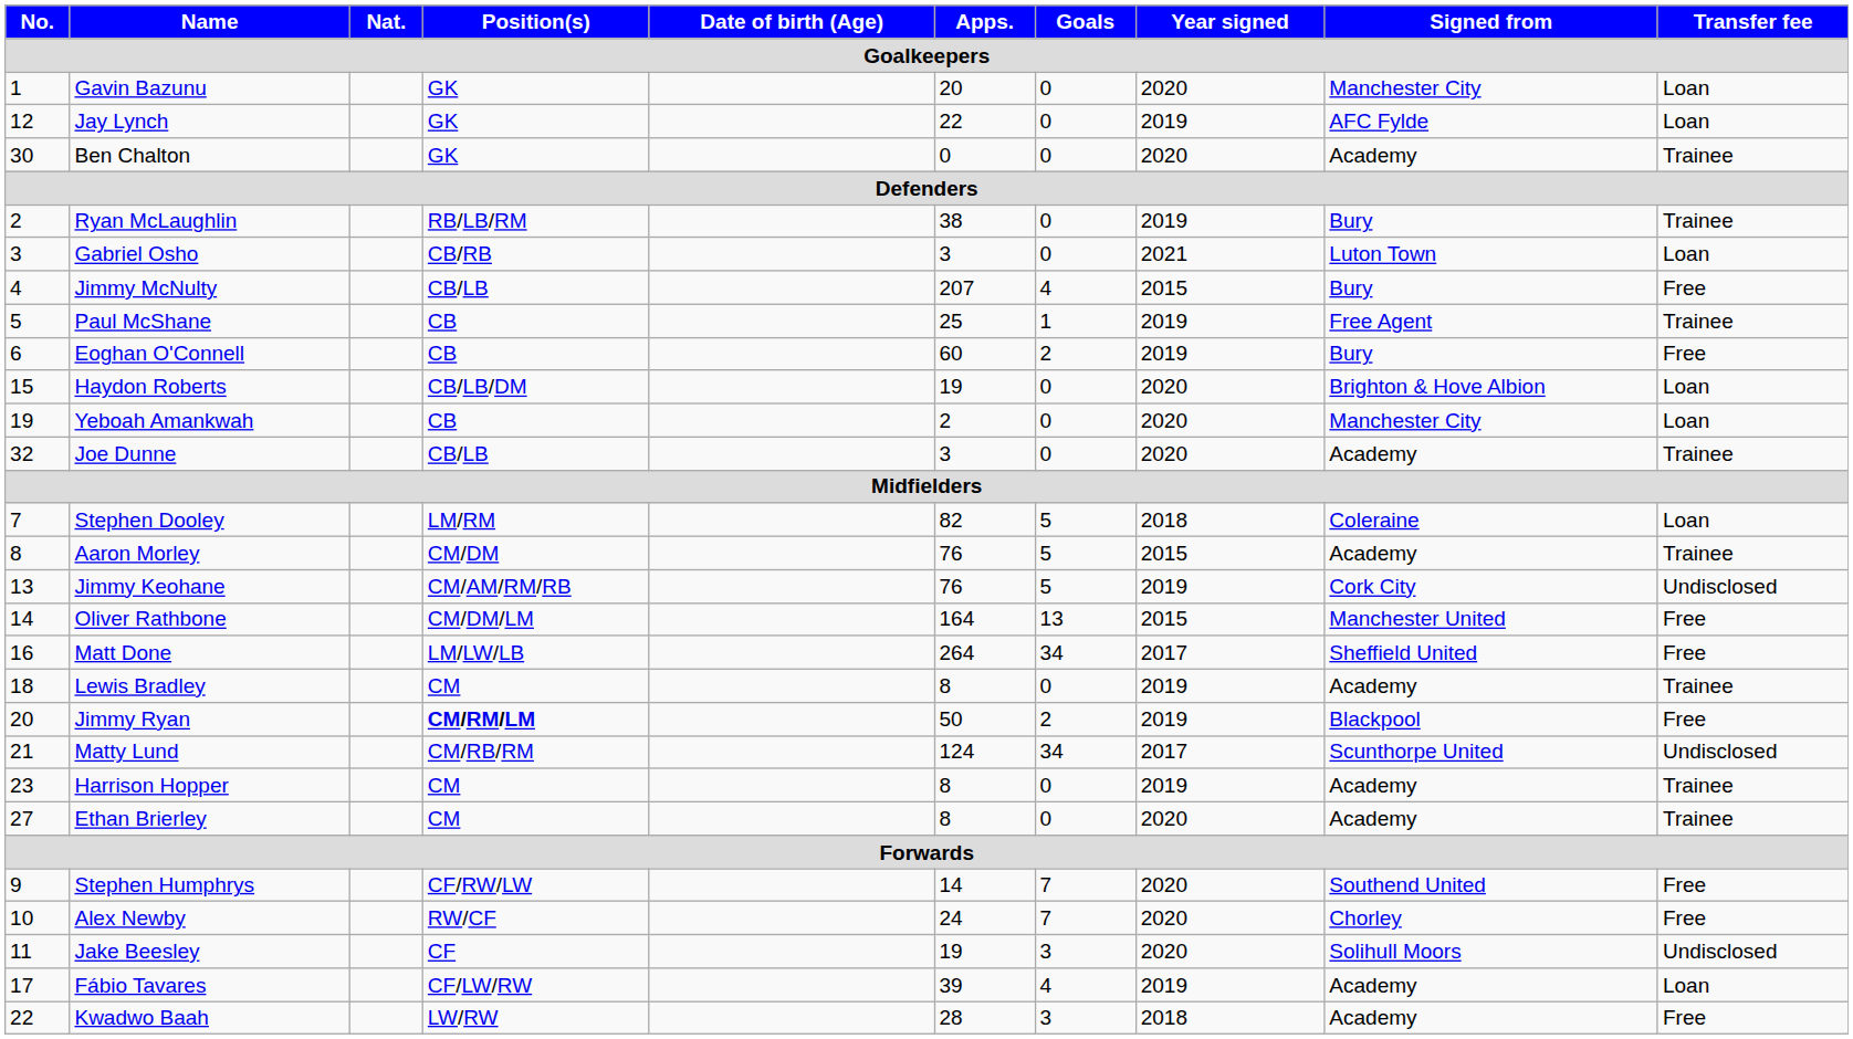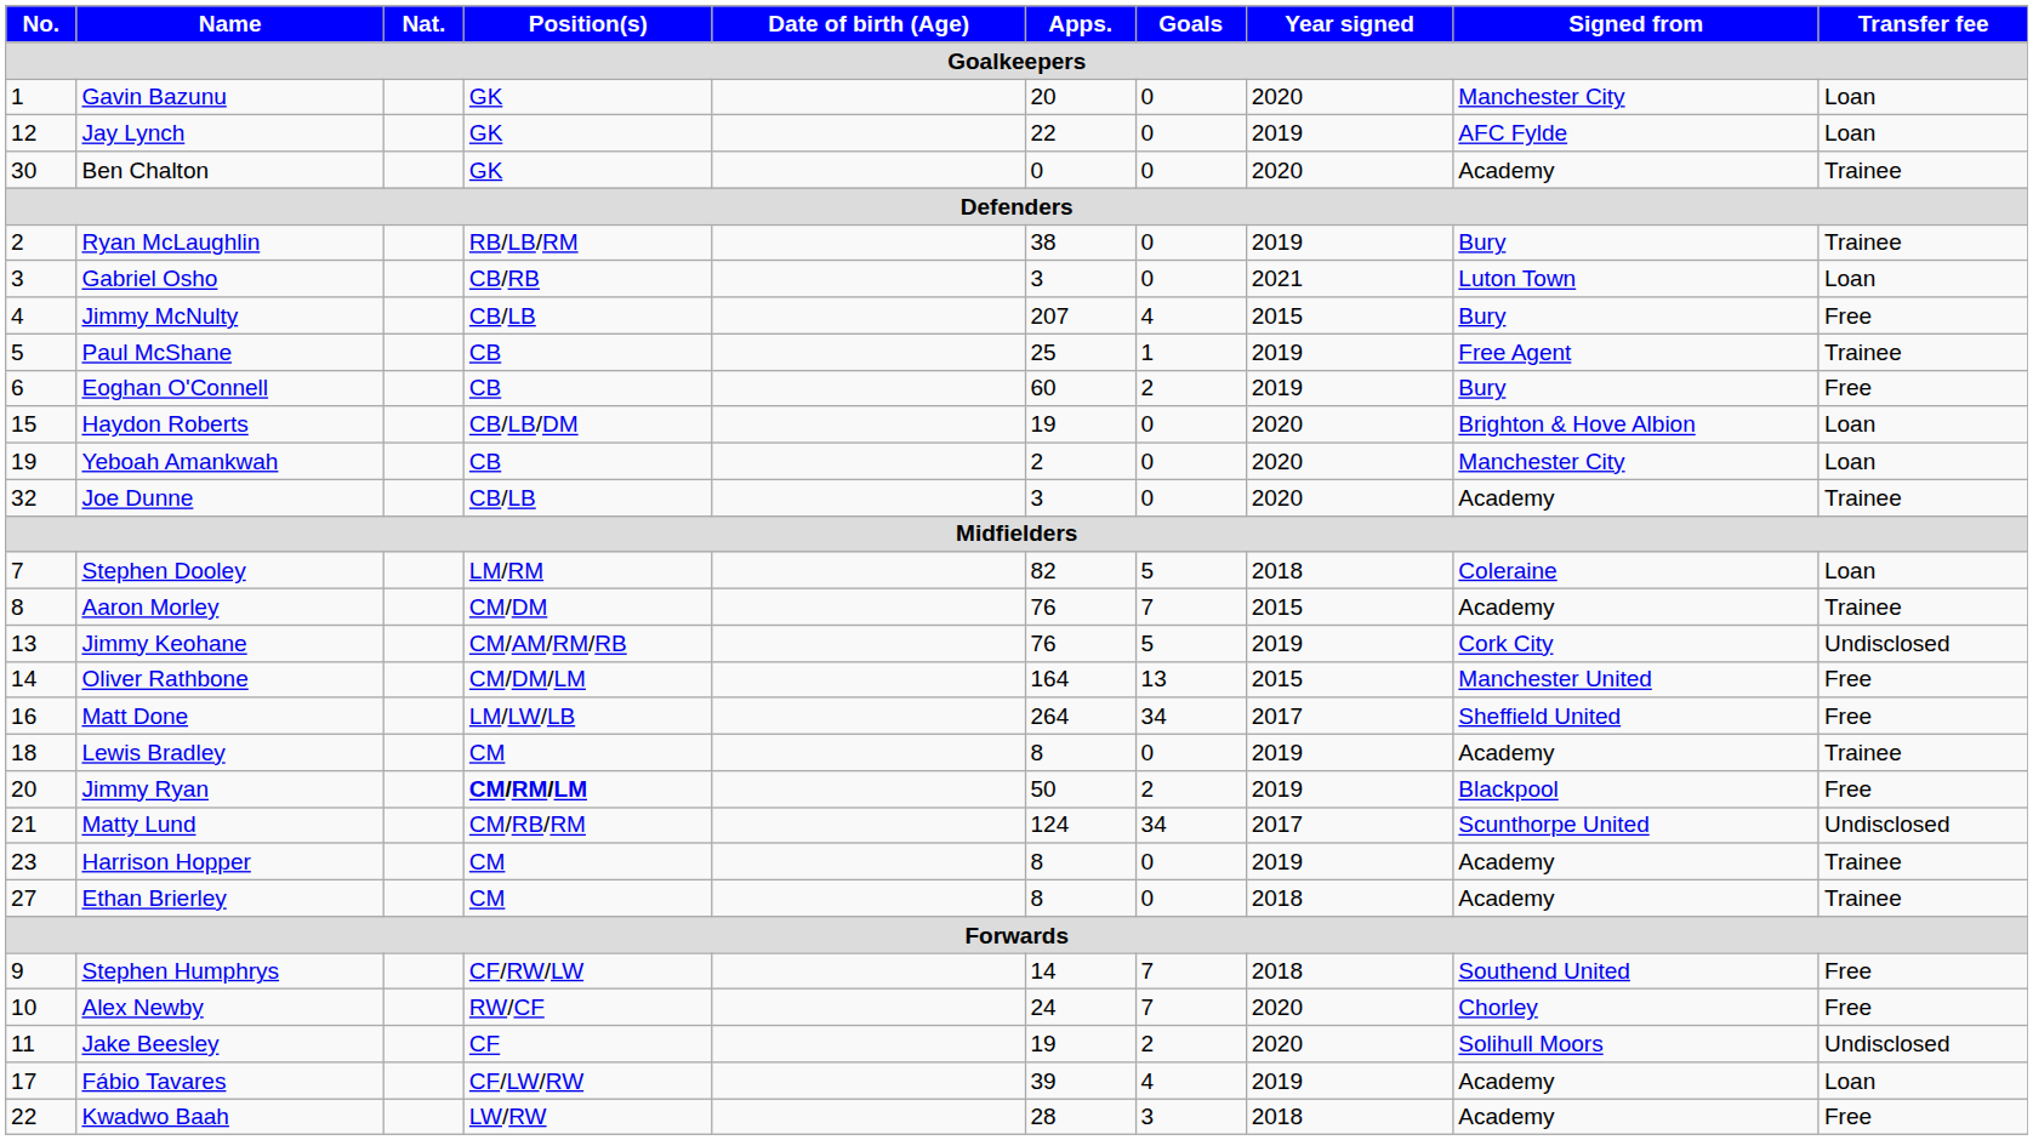 <table class="wikitable" style="font-size:90%;width:100%">
 <tr>
 <th style="background:blue;color:white">No.</th>
 <th style="background:blue;color:white">Name</th>
 <th style="background:blue;color:white">Nat.</th>
 <th style="background:blue;color:white">Position(s)</th>
 <th style="background:blue;color:white">Date of birth (Age)</th>
 <th style="background:blue;color:white">Apps.</th>
 <th style="background:blue;color:white">Goals</th>
 <th style="background:blue;color:white">Year signed</th>
 <th style="background:blue;color:white">Signed from</th>
 <th style="background:blue;color:white">Transfer fee</th>
 </tr>
 <tr>
 <th colspan=11 style="background:#dcdcdc">Goalkeepers</th>
 </tr>
 <tr>
 <td>1</td>
 <td><a href='#'>Gavin Bazunu</a></td>
 <td></td>
 <td><a href='#'>GK</a></td>
 <td></td>
 <td>20</td>
 <td>0</td>
 <td>2020</td>
 <td> <a href='#'>Manchester City</a></td>
 <td>Loan</td>
 </tr>
 <tr>
 <td>12</td>
 <td><a href='#'>Jay Lynch</a></td>
 <td></td>
 <td><a href='#'>GK</a></td>
 <td></td>
 <td>22</td>
 <td>0</td>
 <td>2019</td>
 <td> <a href='#'>AFC Fylde</a></td>
 <td>Loan</td>
 </tr>
 <tr>
 <td>30</td>
 <td>Ben Chalton</td>
 <td></td>
 <td><a href='#'>GK</a></td>
 <td></td>
 <td>0</td>
 <td>0</td>
 <td>2020</td>
 <td>Academy</td>
 <td>Trainee</td>
 </tr>
 <tr>
 <th colspan=11 style="background:#dcdcdc">Defenders</th>
 </tr>
 <tr>
 <td>2</td>
 <td><a href='#'>Ryan McLaughlin</a></td>
 <td></td>
 <td><a href='#'>RB</a>/<a href='#'>LB</a>/<a href='#'>RM</a></td>
 <td></td>
 <td>38</td>
 <td>0</td>
 <td>2019</td>
 <td> <a href='#'>Bury</a></td>
 <td>Trainee</td>
 </tr>
 <tr>
 <td>3</td>
 <td><a href='#'>Gabriel Osho</a></td>
 <td></td>
 <td><a href='#'>CB</a>/<a href='#'>RB</a></td>
 <td></td>
 <td>3</td>
 <td>0</td>
 <td>2021</td>
 <td> <a href='#'>Luton Town</a></td>
 <td>Loan</td>
 </tr>
 <tr>
 <td>4</td>
 <td><a href='#'>Jimmy McNulty</a></td>
 <td></td>
 <td><a href='#'>CB</a>/<a href='#'>LB</a></td>
 <td></td>
 <td>207</td>
 <td>4</td>
 <td>2015</td>
 <td> <a href='#'>Bury</a></td>
 <td>Free</td>
 </tr>
 <tr>
 <td>5</td>
 <td><a href='#'>Paul McShane</a></td>
 <td></td>
 <td><a href='#'>CB</a></td>
 <td></td>
 <td>25</td>
 <td>1</td>
 <td>2019</td>
 <td><a href='#'>Free Agent</a></td>
 <td>Trainee</td>
 </tr>
 <tr>
 <td>6</td>
 <td><a href='#'>Eoghan O'Connell</a></td>
 <td></td>
 <td><a href='#'>CB</a></td>
 <td></td>
 <td>60</td>
 <td>2</td>
 <td>2019</td>
 <td> <a href='#'>Bury</a></td>
 <td>Free</td>
 </tr>
 <tr>
 <td>15</td>
 <td><a href='#'>Haydon Roberts</a></td>
 <td></td>
 <td><a href='#'>CB</a>/<a href='#'>LB</a>/<a href='#'>DM</a></td>
 <td></td>
 <td>19</td>
 <td>0</td>
 <td>2020</td>
 <td> <a href='#'>Brighton & Hove Albion</a></td>
 <td>Loan</td>
 </tr>
 <tr>
 <td>19</td>
 <td><a href='#'>Yeboah Amankwah</a></td>
 <td></td>
 <td><a href='#'>CB</a></td>
 <td></td>
 <td>2</td>
 <td>0</td>
 <td>2020</td>
 <td> <a href='#'>Manchester City</a></td>
 <td>Loan</td>
 </tr>
 <tr>
 <td>32</td>
 <td><a href='#'>Joe Dunne</a></td>
 <td></td>
 <td><a href='#'>CB</a>/<a href='#'>LB</a></td>
 <td></td>
 <td>3</td>
 <td>0</td>
 <td>2020</td>
 <td>Academy</td>
 <td>Trainee</td>
 </tr>
 <tr>
 <th colspan=11 style="background:#dcdcdc">Midfielders</th>
 </tr>
 <tr>
 <td>7</td>
 <td><a href='#'>Stephen Dooley</a></td>
 <td></td>
 <td><a href='#'>LM</a>/<a href='#'>RM</a></td>
 <td></td>
 <td>82</td>
 <td>5</td>
 <td>2018</td>
 <td> <a href='#'>Coleraine</a></td>
 <td>Loan</td>
 </tr>
 <tr>
 <td>8</td>
 <td><a href='#'>Aaron Morley</a></td>
 <td></td>
 <td><a href='#'>CM</a>/<a href='#'>DM</a></td>
 <td></td>
 <td>76</td>
-<td>5</td>
+<td>7</td>
 <td>2015</td>
 <td>Academy</td>
 <td>Trainee</td>
 </tr>
 <tr>
 <td>13</td>
 <td><a href='#'>Jimmy Keohane</a></td>
 <td></td>
 <td><a href='#'>CM</a>/<a href='#'>AM</a>/<a href='#'>RM</a>/<a href='#'>RB</a></td>
 <td></td>
 <td>76</td>
 <td>5</td>
 <td>2019</td>
 <td> <a href='#'>Cork City</a></td>
 <td>Undisclosed</td>
 </tr>
 <tr>
 <td>14</td>
 <td><a href='#'>Oliver Rathbone</a></td>
 <td></td>
 <td><a href='#'>CM</a>/<a href='#'>DM</a>/<a href='#'>LM</a></td>
 <td></td>
 <td>164</td>
 <td>13</td>
 <td>2015</td>
 <td> <a href='#'>Manchester United</a></td>
 <td>Free</td>
 </tr>
 <tr>
 <td>16</td>
 <td><a href='#'>Matt Done</a></td>
 <td></td>
 <td><a href='#'>LM</a>/<a href='#'>LW</a>/<a href='#'>LB</a></td>
 <td></td>
 <td>264</td>
 <td>34</td>
 <td>2017</td>
 <td> <a href='#'>Sheffield United</a></td>
 <td>Free</td>
 </tr>
 <tr>
 <td>18</td>
 <td><a href='#'>Lewis Bradley</a></td>
 <td></td>
 <td><a href='#'>CM</a></td>
 <td></td>
 <td>8</td>
 <td>0</td>
 <td>2019</td>
 <td>Academy</td>
 <td>Trainee</td>
 </tr>
 <tr>
 <td>20</td>
 <td><a href='#'>Jimmy Ryan</a></td>
 <td></td>
 <td><strong><a href='#'>CM</a>/<a href='#'>RM</a>/<a href='#'>LM</a></strong></td>
 <td></td>
 <td>50</td>
 <td>2</td>
 <td>2019</td>
 <td> <a href='#'>Blackpool</a></td>
 <td>Free</td>
 </tr>
 <tr>
 <td>21</td>
 <td><a href='#'>Matty Lund</a></td>
 <td></td>
 <td><a href='#'>CM</a>/<a href='#'>RB</a>/<a href='#'>RM</a></td>
 <td></td>
 <td>124</td>
 <td>34</td>
 <td>2017</td>
 <td> <a href='#'>Scunthorpe United</a></td>
 <td>Undisclosed</td>
 </tr>
 <tr>
 <td>23</td>
 <td><a href='#'>Harrison Hopper</a></td>
 <td></td>
 <td><a href='#'>CM</a></td>
 <td></td>
 <td>8</td>
 <td>0</td>
 <td>2019</td>
 <td>Academy</td>
 <td>Trainee</td>
 </tr>
 <tr>
 <td>27</td>
 <td><a href='#'>Ethan Brierley</a></td>
 <td></td>
 <td><a href='#'>CM</a></td>
 <td></td>
 <td>8</td>
 <td>0</td>
-<td>2020</td>
+<td>2018</td>
 <td>Academy</td>
 <td>Trainee</td>
 </tr>
 <tr>
 <th colspan=11 style="background:#dcdcdc">Forwards</th>
 </tr>
 <tr>
 <td>9</td>
 <td><a href='#'>Stephen Humphrys</a></td>
 <td></td>
 <td><a href='#'>CF</a>/<a href='#'>RW</a>/<a href='#'>LW</a></td>
 <td></td>
 <td>14</td>
 <td>7</td>
-<td>2020</td>
+<td>2018</td>
 <td> <a href='#'>Southend United</a></td>
 <td>Free</td>
 </tr>
 <tr>
 <td>10</td>
 <td><a href='#'>Alex Newby</a></td>
 <td></td>
 <td><a href='#'>RW</a>/<a href='#'>CF</a></td>
 <td></td>
 <td>24</td>
 <td>7</td>
 <td>2020</td>
 <td> <a href='#'>Chorley</a></td>
 <td>Free</td>
 </tr>
 <tr>
 <td>11</td>
 <td><a href='#'>Jake Beesley</a></td>
 <td></td>
 <td><a href='#'>CF</a></td>
 <td></td>
 <td>19</td>
-<td>3</td>
+<td>2</td>
 <td>2020</td>
 <td> <a href='#'>Solihull Moors</a></td>
 <td>Undisclosed</td>
 </tr>
 <tr>
 <td>17</td>
 <td><a href='#'>Fábio Tavares</a></td>
 <td></td>
 <td><a href='#'>CF</a>/<a href='#'>LW</a>/<a href='#'>RW</a></td>
 <td></td>
 <td>39</td>
 <td>4</td>
 <td>2019</td>
 <td>Academy</td>
 <td>Loan</td>
 </tr>
 <tr>
 <td>22</td>
 <td><a href='#'>Kwadwo Baah</a></td>
 <td></td>
 <td><a href='#'>LW</a>/<a href='#'>RW</a></td>
 <td></td>
 <td>28</td>
 <td>3</td>
 <td>2018</td>
 <td>Academy</td>
 <td>Free</td>
 </tr>
 </table>
